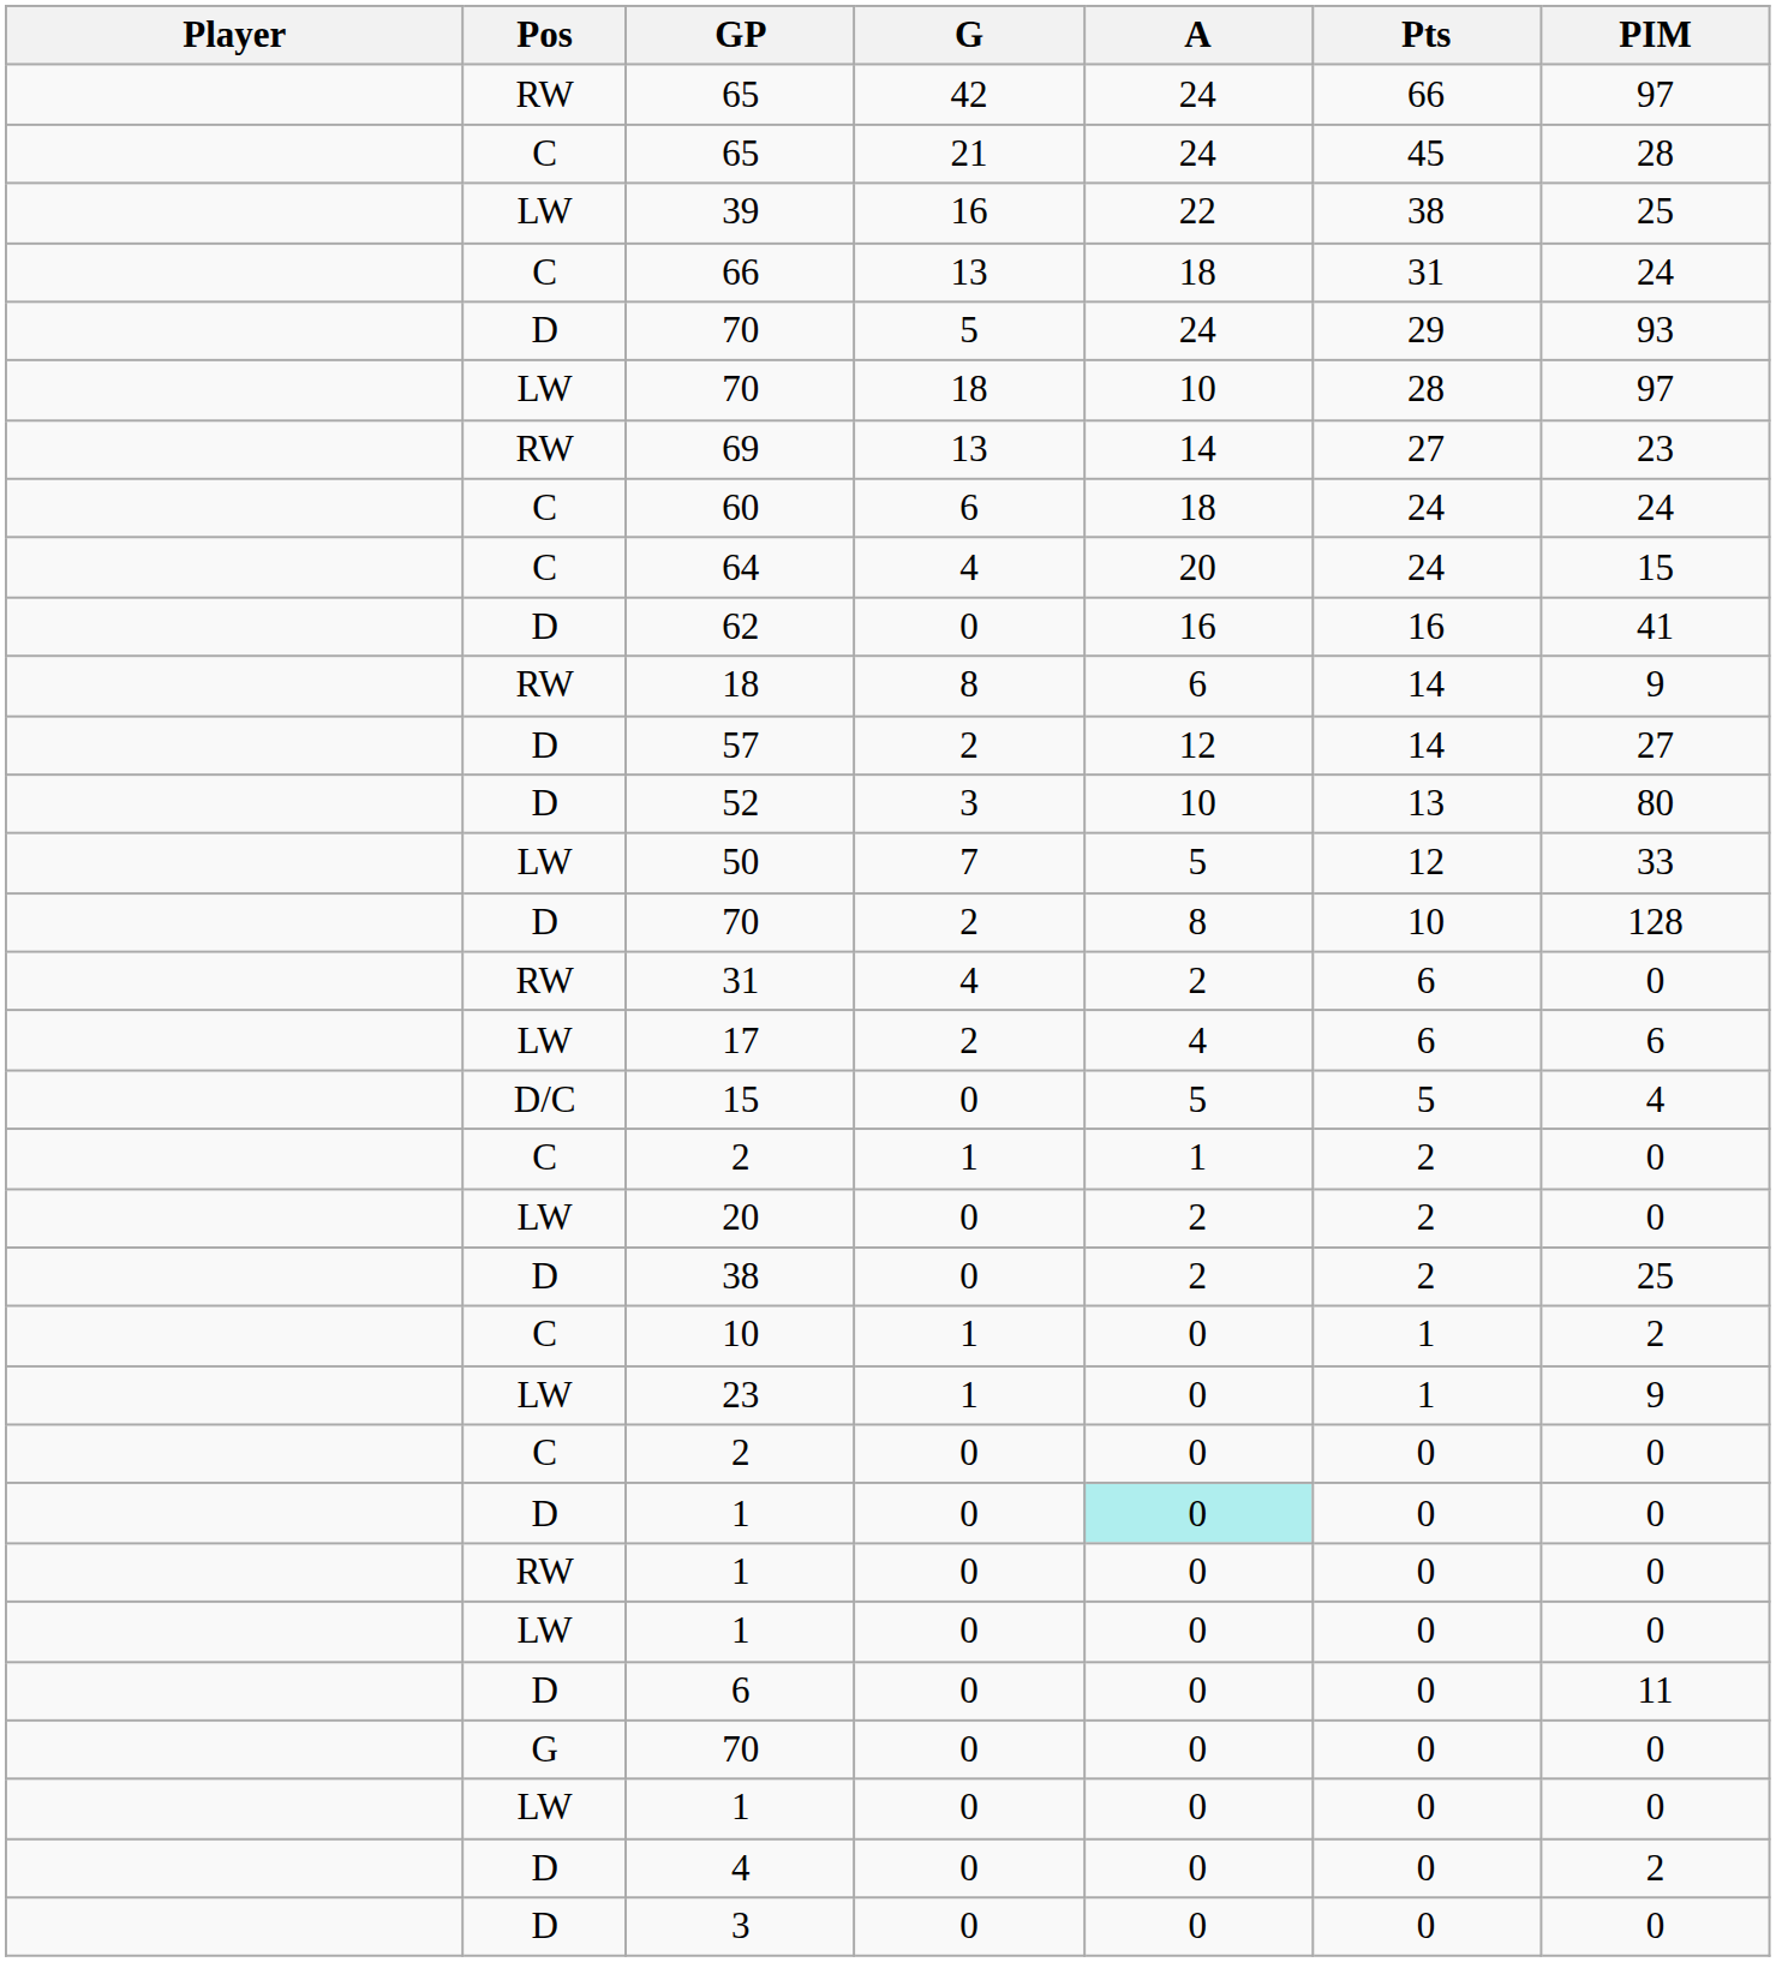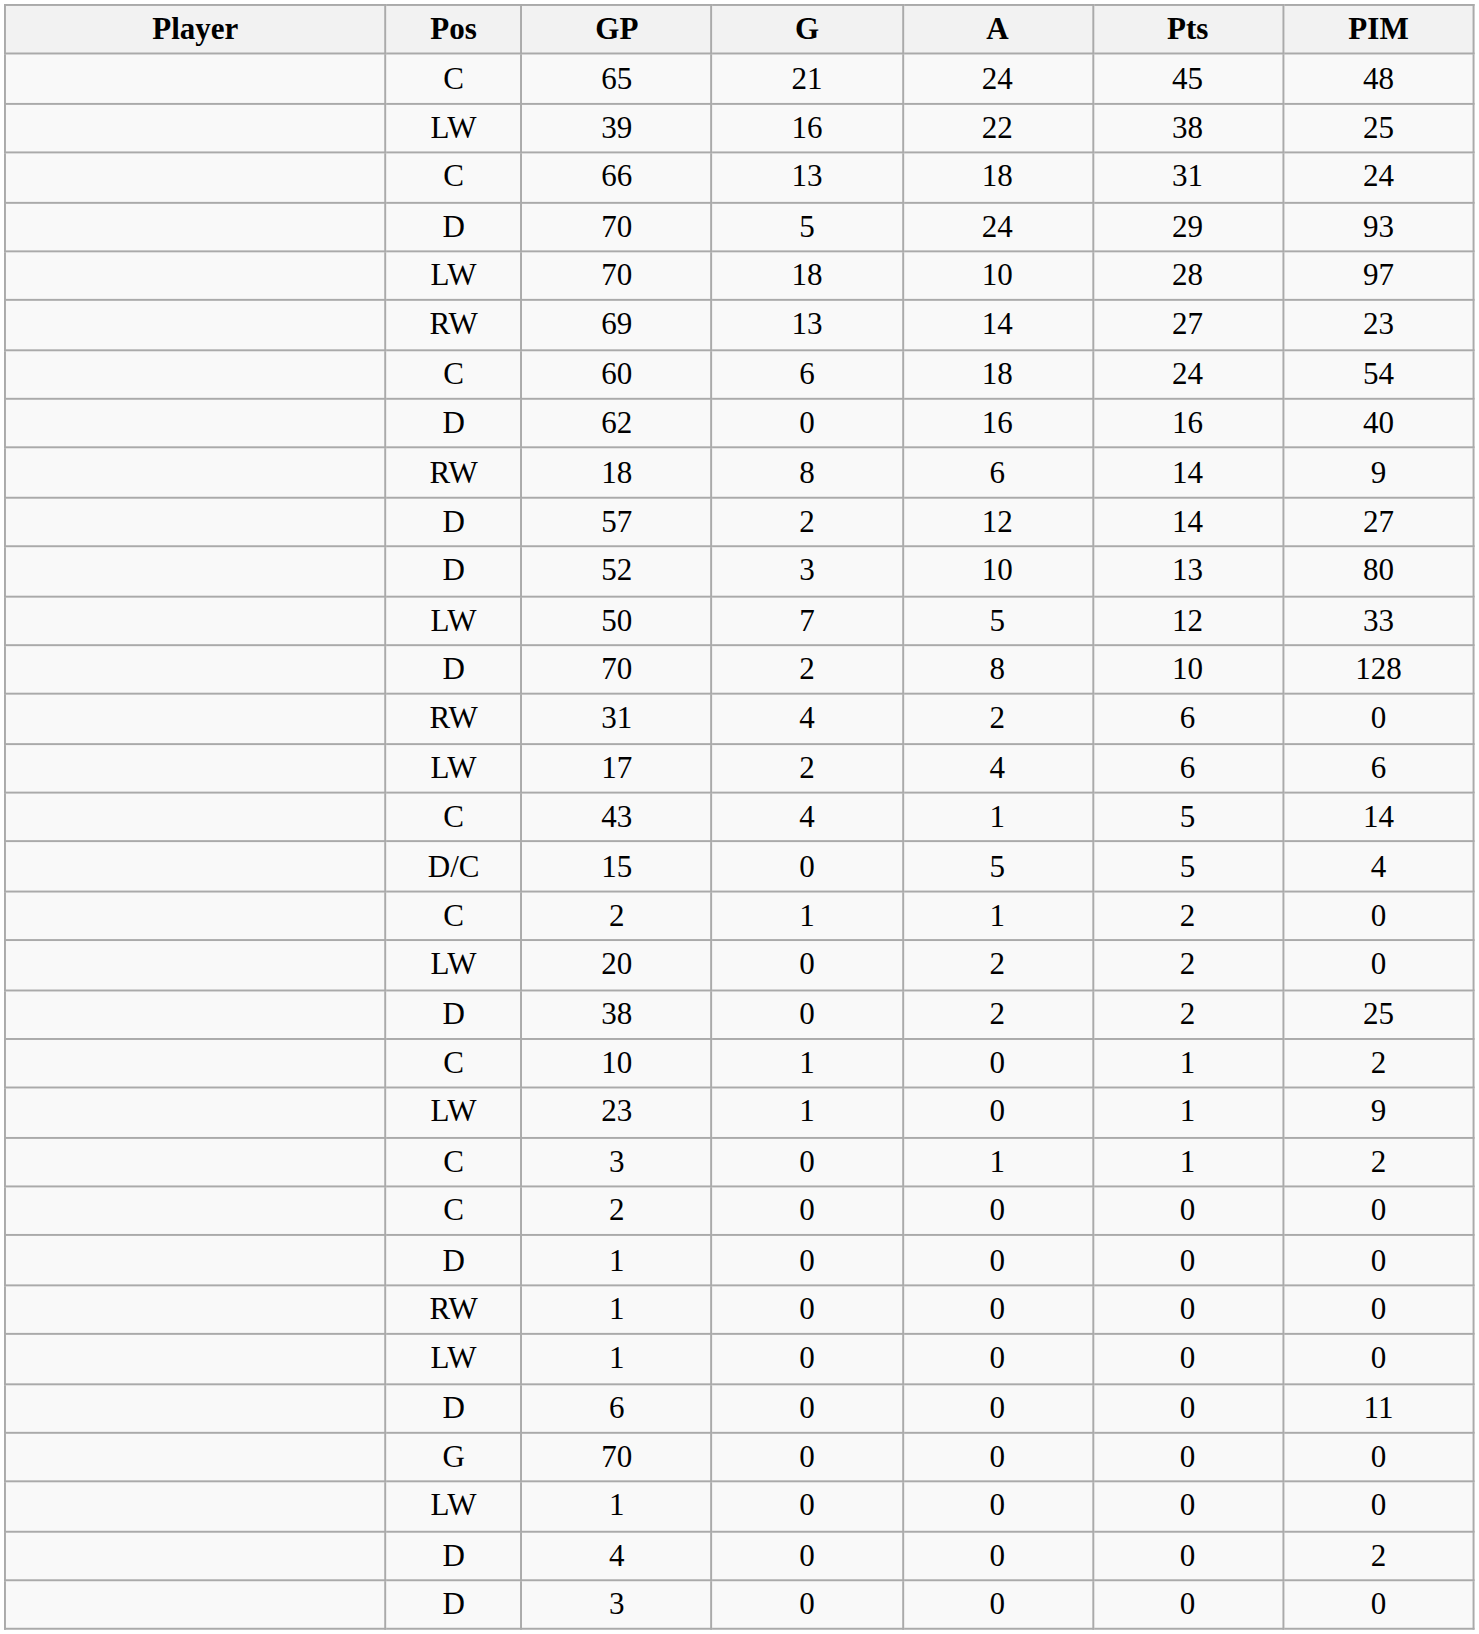 <table class="wikitable sortable" width="60%">
 <tr ALIGN="center">
 <th bgcolor="#DDDDFF" width="10%">Player</th>
 <th bgcolor="#DDDDFF" width="3%" title="Position">Pos</th>
 <th bgcolor="#DDDDFF" width="5%" title="Games played">GP</th>
 <th bgcolor="#DDDDFF" width="5%" title="Goals">G</th>
 <th bgcolor="#DDDDFF" width="5%" title="Assists">A</th>
 <th bgcolor="#DDDDFF" width="5%" title="Points">Pts</th>
 <th bgcolor="#DDDDFF" width="5%" title="Penalties in Minutes">PIM</th>
 </tr>
 <tr align="center">
 <td align="right"></td>
-<td>RW</td>
-<td>65</td>
-<td>42</td>
-<td>24</td>
-<td>66</td>
-<td>97</td>
-</tr>
-<tr align="center">
-<td align="right"></td>
 <td>C</td>
 <td>65</td>
 <td>21</td>
 <td>24</td>
 <td>45</td>
-<td>28</td>
+<td>48</td>
 </tr>
 <tr align="center">
 <td align="right"></td>
 <td>LW</td>
 <td>39</td>
 <td>16</td>
 <td>22</td>
 <td>38</td>
 <td>25</td>
 </tr>
 <tr align="center">
 <td align="right"></td>
 <td>C</td>
 <td>66</td>
 <td>13</td>
 <td>18</td>
 <td>31</td>
 <td>24</td>
 </tr>
 <tr align="center">
 <td align="right"></td>
 <td>D</td>
 <td>70</td>
 <td>5</td>
 <td>24</td>
 <td>29</td>
 <td>93</td>
 </tr>
 <tr align="center">
 <td align="right"></td>
 <td>LW</td>
 <td>70</td>
 <td>18</td>
 <td>10</td>
 <td>28</td>
 <td>97</td>
 </tr>
 <tr align="center">
 <td align="right"></td>
 <td>RW</td>
 <td>69</td>
 <td>13</td>
 <td>14</td>
 <td>27</td>
 <td>23</td>
 </tr>
 <tr align="center">
 <td align="right"></td>
 <td>C</td>
 <td>60</td>
 <td>6</td>
 <td>18</td>
 <td>24</td>
-<td>24</td>
-</tr>
-<tr align="center">
-<td align="right"></td>
-<td>C</td>
-<td>64</td>
-<td>4</td>
-<td>20</td>
-<td>24</td>
-<td>15</td>
+<td>54</td>
 </tr>
 <tr align="center">
 <td align="right"></td>
 <td>D</td>
 <td>62</td>
 <td>0</td>
 <td>16</td>
 <td>16</td>
-<td>41</td>
+<td>40</td>
 </tr>
 <tr align="center">
 <td align="right"></td>
 <td>RW</td>
 <td>18</td>
 <td>8</td>
 <td>6</td>
 <td>14</td>
 <td>9</td>
 </tr>
 <tr align="center">
 <td align="right"></td>
 <td>D</td>
 <td>57</td>
 <td>2</td>
 <td>12</td>
 <td>14</td>
 <td>27</td>
 </tr>
 <tr align="center">
 <td align="right"></td>
 <td>D</td>
 <td>52</td>
 <td>3</td>
 <td>10</td>
 <td>13</td>
 <td>80</td>
 </tr>
 <tr align="center">
 <td align="right"></td>
 <td>LW</td>
 <td>50</td>
 <td>7</td>
 <td>5</td>
 <td>12</td>
 <td>33</td>
 </tr>
 <tr align="center">
 <td align="right"></td>
 <td>D</td>
 <td>70</td>
 <td>2</td>
 <td>8</td>
 <td>10</td>
 <td>128</td>
 </tr>
 <tr align="center">
 <td align="right"></td>
 <td>RW</td>
 <td>31</td>
 <td>4</td>
 <td>2</td>
 <td>6</td>
 <td>0</td>
 </tr>
 <tr align="center">
 <td align="right"></td>
 <td>LW</td>
 <td>17</td>
 <td>2</td>
 <td>4</td>
 <td>6</td>
 <td>6</td>
 </tr>
 <tr align="center">
 <td align="right"></td>
+<td>C</td>
+<td>43</td>
+<td>4</td>
+<td>1</td>
+<td>5</td>
+<td>14</td>
+</tr>
+<tr align="center">
+<td align="right"></td>
 <td>D/C</td>
 <td>15</td>
 <td>0</td>
 <td>5</td>
 <td>5</td>
 <td>4</td>
 </tr>
 <tr align="center">
 <td align="right"></td>
 <td>C</td>
 <td>2</td>
 <td>1</td>
 <td>1</td>
 <td>2</td>
 <td>0</td>
 </tr>
 <tr align="center">
 <td align="right"></td>
 <td>LW</td>
 <td>20</td>
 <td>0</td>
 <td>2</td>
 <td>2</td>
 <td>0</td>
 </tr>
 <tr align="center">
 <td align="right"></td>
 <td>D</td>
 <td>38</td>
 <td>0</td>
 <td>2</td>
 <td>2</td>
 <td>25</td>
 </tr>
 <tr align="center">
 <td align="right"></td>
 <td>C</td>
 <td>10</td>
 <td>1</td>
 <td>0</td>
 <td>1</td>
 <td>2</td>
 </tr>
 <tr align="center">
 <td align="right"></td>
 <td>LW</td>
 <td>23</td>
 <td>1</td>
 <td>0</td>
 <td>1</td>
 <td>9</td>
 </tr>
 <tr align="center">
 <td align="right"></td>
 <td>C</td>
+<td>3</td>
+<td>0</td>
+<td>1</td>
+<td>1</td>
+<td>2</td>
+</tr>
+<tr align="center">
+<td align="right"></td>
+<td>C</td>
 <td>2</td>
 <td>0</td>
 <td>0</td>
 <td>0</td>
 <td>0</td>
 </tr>
 <tr align="center">
 <td align="right"></td>
 <td>D</td>
 <td>1</td>
 <td>0</td>
-<td style="background: paleturquoise;">0</td>
+<td>0</td>
 <td>0</td>
 <td>0</td>
 </tr>
 <tr align="center">
 <td align="right"></td>
 <td>RW</td>
 <td>1</td>
 <td>0</td>
 <td>0</td>
 <td>0</td>
 <td>0</td>
 </tr>
 <tr align="center">
 <td align="right"></td>
 <td>LW</td>
 <td>1</td>
 <td>0</td>
 <td>0</td>
 <td>0</td>
 <td>0</td>
 </tr>
 <tr align="center">
 <td align="right"></td>
 <td>D</td>
 <td>6</td>
 <td>0</td>
 <td>0</td>
 <td>0</td>
 <td>11</td>
 </tr>
 <tr align="center">
 <td align="right"></td>
 <td>G</td>
 <td>70</td>
 <td>0</td>
 <td>0</td>
 <td>0</td>
 <td>0</td>
 </tr>
 <tr align="center">
 <td align="right"></td>
 <td>LW</td>
 <td>1</td>
 <td>0</td>
 <td>0</td>
 <td>0</td>
 <td>0</td>
 </tr>
 <tr align="center">
 <td align="right"></td>
 <td>D</td>
 <td>4</td>
 <td>0</td>
 <td>0</td>
 <td>0</td>
 <td>2</td>
 </tr>
 <tr align="center">
 <td align="right"></td>
 <td>D</td>
 <td>3</td>
 <td>0</td>
 <td>0</td>
 <td>0</td>
 <td>0</td>
 </tr>
 </table>
